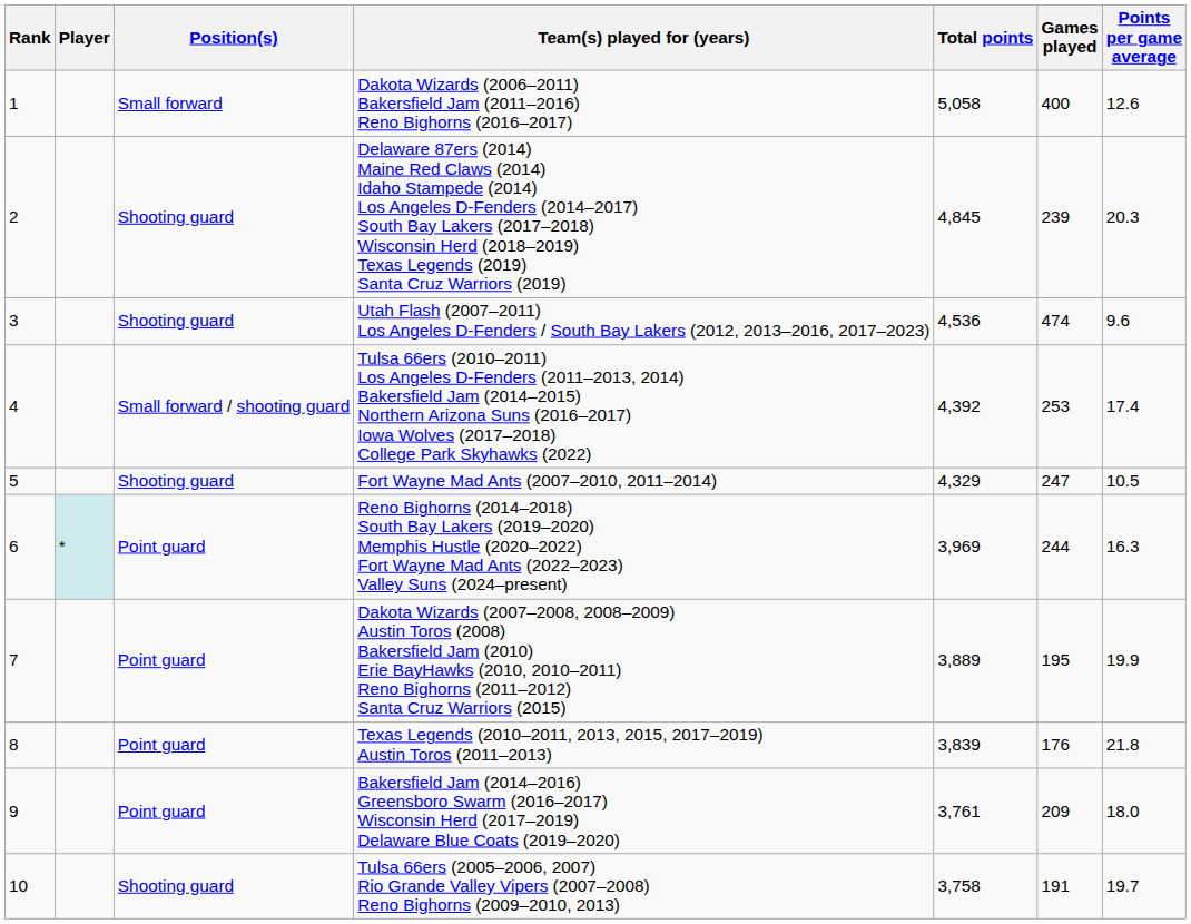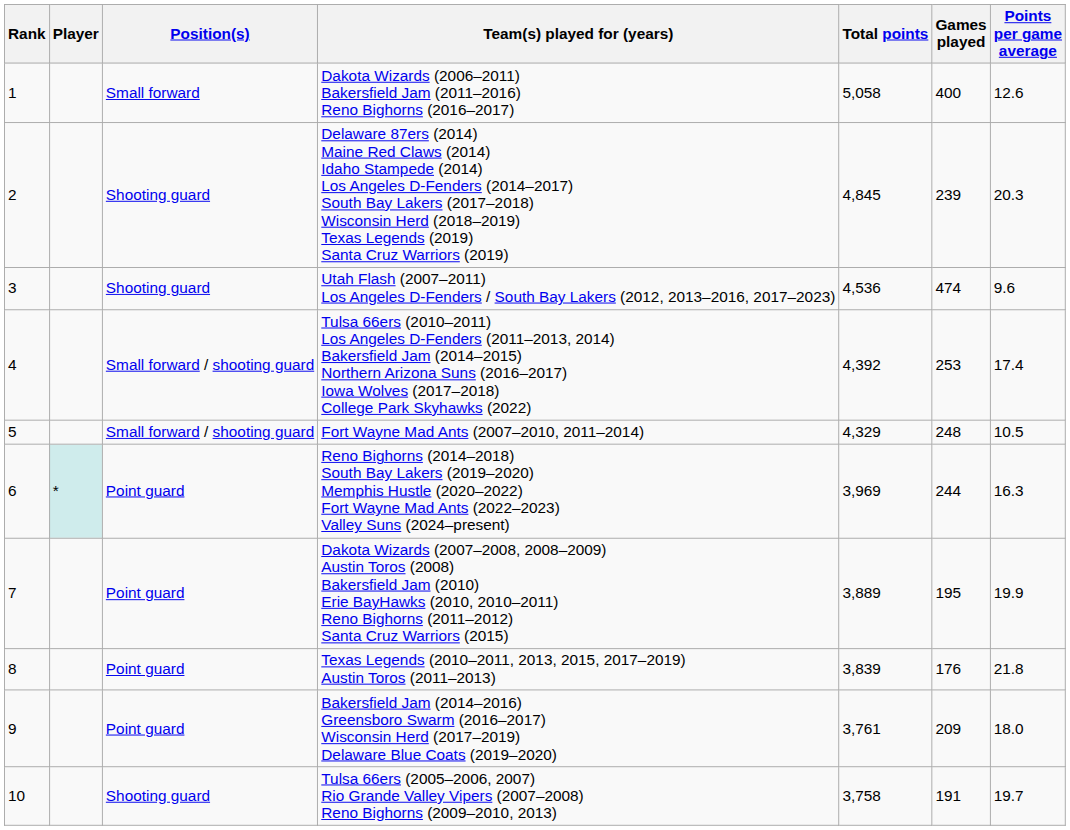 <table class="wikitable sortable">
 <tr>
 <th>Rank</th>
 <th>Player</th>
 <th><a href='#'>Position(s)</a></th>
 <th class="unsortable">Team(s) played for (years)</th>
 <th>Total <a href='#'>points</a></th>
 <th>Games <br> played</th>
 <th><a href='#'>Points <br> per game</a><br><a href='#'>average</a></th>
 </tr>
 <tr>
 <td>1</td>
 <td></td>
 <td><a href='#'>Small forward</a></td>
 <td><a href='#'>Dakota Wizards</a> (2006–2011)<br><a href='#'>Bakersfield Jam</a> (2011–2016)<br><a href='#'>Reno Bighorns</a> (2016–2017)</td>
 <td>5,058</td>
 <td>400</td>
 <td>12.6</td>
 </tr>
 <tr>
 <td>2</td>
 <td></td>
 <td><a href='#'>Shooting guard</a></td>
 <td><a href='#'>Delaware 87ers</a> (2014)<br><a href='#'>Maine Red Claws</a> (2014)<br><a href='#'>Idaho Stampede</a> (2014)<br> <a href='#'>Los Angeles D-Fenders</a> (2014–2017)<br> <a href='#'>South Bay Lakers</a> (2017–2018)<br><a href='#'>Wisconsin Herd</a> (2018–2019)<br><a href='#'>Texas Legends</a> (2019)<br> <a href='#'>Santa Cruz Warriors</a> (2019)</td>
 <td>4,845</td>
 <td>239</td>
 <td>20.3</td>
 </tr>
 <tr>
 <td>3</td>
 <td></td>
 <td><a href='#'>Shooting guard</a></td>
 <td><a href='#'>Utah Flash</a> (2007–2011)<br><a href='#'>Los Angeles D-Fenders</a> / <a href='#'>South Bay Lakers</a> (2012, 2013–2016, 2017–2023)</td>
 <td>4,536</td>
 <td>474</td>
 <td>9.6</td>
 </tr>
 <tr>
 <td>4</td>
 <td></td>
 <td><a href='#'>Small forward</a> / <a href='#'>shooting guard</a></td>
 <td><a href='#'>Tulsa 66ers</a> (2010–2011)<br> <a href='#'>Los Angeles D-Fenders</a> (2011–2013, 2014)<br> <a href='#'>Bakersfield Jam</a> (2014–2015)<br> <a href='#'>Northern Arizona Suns</a> (2016–2017)<br> <a href='#'>Iowa Wolves</a> (2017–2018)<br> <a href='#'>College Park Skyhawks</a> (2022)</td>
 <td>4,392</td>
 <td>253</td>
 <td>17.4</td>
 </tr>
 <tr>
 <td>5</td>
 <td></td>
-<td><a href='#'>Shooting guard</a></td>
+<td><a href='#'>Small forward</a> / <a href='#'>shooting guard</a></td>
 <td><a href='#'>Fort Wayne Mad Ants</a> (2007–2010, 2011–2014)</td>
 <td>4,329</td>
-<td>247</td>
+<td>248</td>
 <td>10.5</td>
 </tr>
 <tr>
 <td>6</td>
 <td style="background:#CFECEC; width:1em">*</td>
 <td><a href='#'>Point guard</a></td>
 <td><a href='#'>Reno Bighorns</a> (2014–2018)<br><a href='#'>South Bay Lakers</a> (2019–2020)<br> <a href='#'>Memphis Hustle</a> (2020–2022)<br> <a href='#'>Fort Wayne Mad Ants</a> (2022–2023)<br> <a href='#'>Valley Suns</a> (2024–present)</td>
 <td>3,969</td>
 <td>244</td>
 <td>16.3</td>
 </tr>
 <tr>
 <td>7</td>
 <td></td>
 <td><a href='#'>Point guard</a></td>
 <td><a href='#'>Dakota Wizards</a> (2007–2008, 2008–2009)<br><a href='#'>Austin Toros</a> (2008)<br><a href='#'>Bakersfield Jam</a> (2010)<br><a href='#'>Erie BayHawks</a> (2010, 2010–2011)<br> <a href='#'>Reno Bighorns</a> (2011–2012)<br> <a href='#'>Santa Cruz Warriors</a> (2015)</td>
 <td>3,889</td>
 <td>195</td>
 <td>19.9</td>
 </tr>
 <tr>
 <td>8</td>
 <td></td>
 <td><a href='#'>Point guard</a></td>
 <td><a href='#'>Texas Legends</a> (2010–2011, 2013, 2015, 2017–2019)<br> <a href='#'>Austin Toros</a> (2011–2013)</td>
 <td>3,839</td>
 <td>176</td>
 <td>21.8</td>
 </tr>
 <tr>
 <td>9</td>
 <td></td>
 <td><a href='#'>Point guard</a></td>
 <td><a href='#'>Bakersfield Jam</a> (2014–2016)<br><a href='#'>Greensboro Swarm</a> (2016–2017)<br><a href='#'>Wisconsin Herd</a> (2017–2019)<br> <a href='#'>Delaware Blue Coats</a> (2019–2020)</td>
 <td>3,761</td>
 <td>209</td>
 <td>18.0</td>
 </tr>
 <tr>
 <td>10</td>
 <td></td>
 <td><a href='#'>Shooting guard</a></td>
 <td><a href='#'>Tulsa 66ers</a> (2005–2006, 2007)<br> <a href='#'>Rio Grande Valley Vipers</a> (2007–2008)<br><a href='#'>Reno Bighorns</a> (2009–2010, 2013)</td>
 <td>3,758</td>
 <td>191</td>
 <td>19.7</td>
 </tr>
 </table>
